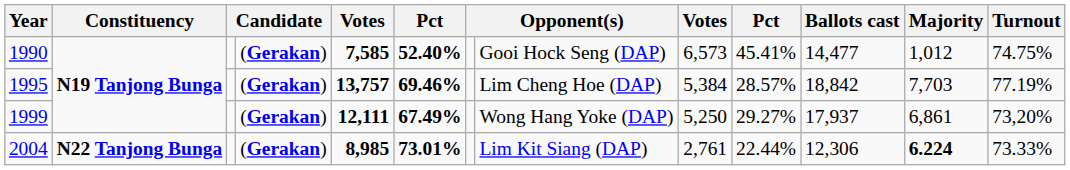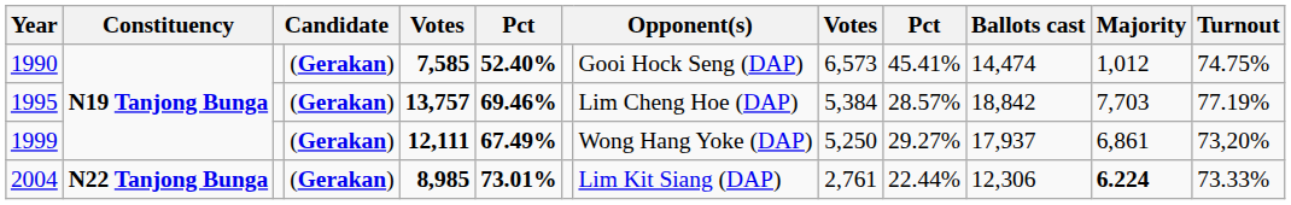 <table class="wikitable" style="margin:0.5em ; font-size:95%">
 <tr>
 <th>Year</th>
 <th>Constituency</th>
 <th colspan=2>Candidate</th>
 <th>Votes</th>
 <th>Pct</th>
 <th colspan=2>Opponent(s)</th>
 <th>Votes</th>
 <th>Pct</th>
 <th>Ballots cast</th>
 <th>Majority</th>
 <th>Turnout</th>
 </tr>
 <tr>
 <td><a href='#'>1990</a></td>
 <td rowspan=3><strong>N19 <a href='#'>Tanjong Bunga</a></strong></td>
 <td></td>
 <td> (<a href='#'><strong>Gerakan</strong></a>)</td>
 <td align="right"><strong>7,585</strong></td>
 <td><strong>52.40%</strong></td>
 <td></td>
 <td>Gooi Hock Seng (<a href='#'>DAP</a>)</td>
 <td align="right">6,573</td>
 <td>45.41%</td>
-<td>14,477</td>
+<td>14,474</td>
 <td>1,012</td>
 <td>74.75%</td>
 </tr>
 <tr>
 <td><a href='#'>1995</a></td>
 <td></td>
 <td> (<a href='#'><strong>Gerakan</strong></a>)</td>
 <td align="right"><strong>13,757</strong></td>
 <td><strong>69.46%</strong></td>
 <td></td>
 <td>Lim Cheng Hoe (<a href='#'>DAP</a>)</td>
 <td align="right">5,384</td>
 <td>28.57%</td>
 <td>18,842</td>
 <td>7,703</td>
 <td>77.19%</td>
 </tr>
 <tr>
 <td><a href='#'>1999</a></td>
 <td></td>
 <td> (<a href='#'><strong>Gerakan</strong></a>)</td>
 <td align="right"><strong>12,111</strong></td>
 <td><strong>67.49%</strong></td>
 <td></td>
 <td>Wong Hang Yoke (<a href='#'>DAP</a>)</td>
 <td align="right">5,250</td>
 <td>29.27%</td>
 <td>17,937</td>
 <td>6,861</td>
 <td>73,20%</td>
 </tr>
 <tr>
 <td><a href='#'>2004</a></td>
 <td><strong>N22 <a href='#'>Tanjong Bunga</a></strong></td>
 <td></td>
 <td> (<a href='#'><strong>Gerakan</strong></a>)</td>
 <td align="right"><strong>8,985</strong></td>
 <td><strong>73.01%</strong></td>
 <td></td>
 <td><a href='#'>Lim Kit Siang</a> (<a href='#'>DAP</a>)</td>
 <td align="right">2,761</td>
 <td>22.44%</td>
 <td>12,306</td>
 <td><strong>6.224</strong></td>
 <td>73.33%</td>
 </tr>
 </table>
